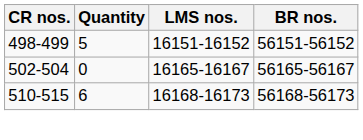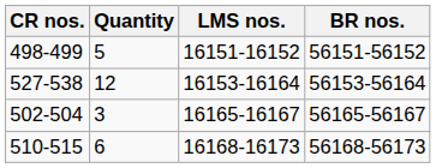 <table class="wikitable">
 <tr>
 <th>CR nos.</th>
 <th>Quantity</th>
 <th>LMS nos.</th>
 <th>BR nos.</th>
 </tr>
 <tr>
 <td>498-499</td>
 <td>5</td>
 <td>16151-16152</td>
 <td>56151-56152</td>
 </tr>
 <tr>
+<td>527-538</td>
+<td>12</td>
+<td>16153-16164</td>
+<td>56153-56164</td>
+</tr>
+<tr>
 <td>502-504</td>
-<td>0</td>
+<td>3</td>
 <td>16165-16167</td>
 <td>56165-56167</td>
 </tr>
 <tr>
 <td>510-515</td>
 <td>6</td>
 <td>16168-16173</td>
 <td>56168-56173</td>
 </tr>
 </table>
